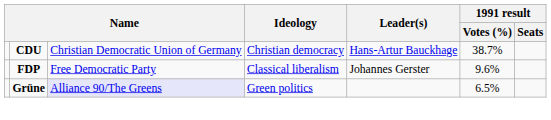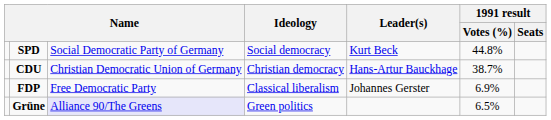 <table class="wikitable">
 <tr>
 <th rowspan=2 colspan=3>Name</th>
 <th rowspan=2>Ideology</th>
 <th rowspan=2>Leader(s)</th>
 <th colspan=2>1991 result</th>
 </tr>
 <tr>
 <th>Votes (%)</th>
 <th>Seats</th>
+</tr>
+<tr>
+<td bgcolor=></td>
+<td align=center><strong>SPD</strong></td>
+<td><a href='#'>Social Democratic Party of Germany</a><br></td>
+<td><a href='#'>Social democracy</a></td>
+<td><a href='#'>Kurt Beck</a></td>
+<td align=center>44.8%</td>
+<td></td>
 </tr>
 <tr>
 <td bgcolor=></td>
 <td align=center><strong>CDU</strong></td>
 <td><a href='#'>Christian Democratic Union of Germany</a><br></td>
 <td><a href='#'>Christian democracy</a></td>
 <td><a href='#'>Hans-Artur Bauckhage</a></td>
 <td align=center>38.7%</td>
 <td></td>
 </tr>
 <tr>
 <td bgcolor=></td>
 <td align=center><strong>FDP</strong></td>
 <td><a href='#'>Free Democratic Party</a><br></td>
 <td><a href='#'>Classical liberalism</a></td>
 <td>Johannes Gerster</td>
-<td align=center>9.6%</td>
+<td align=center>6.9%</td>
 <td></td>
 </tr>
 <tr>
 <td bgcolor=></td>
 <td align=center><strong>Grüne</strong></td>
 <td style="background: lavender;"><a href='#'>Alliance 90/The Greens</a><br></td>
 <td><a href='#'>Green politics</a></td>
 <td></td>
 <td align=center>6.5%</td>
 <td></td>
 </tr>
 </table>
